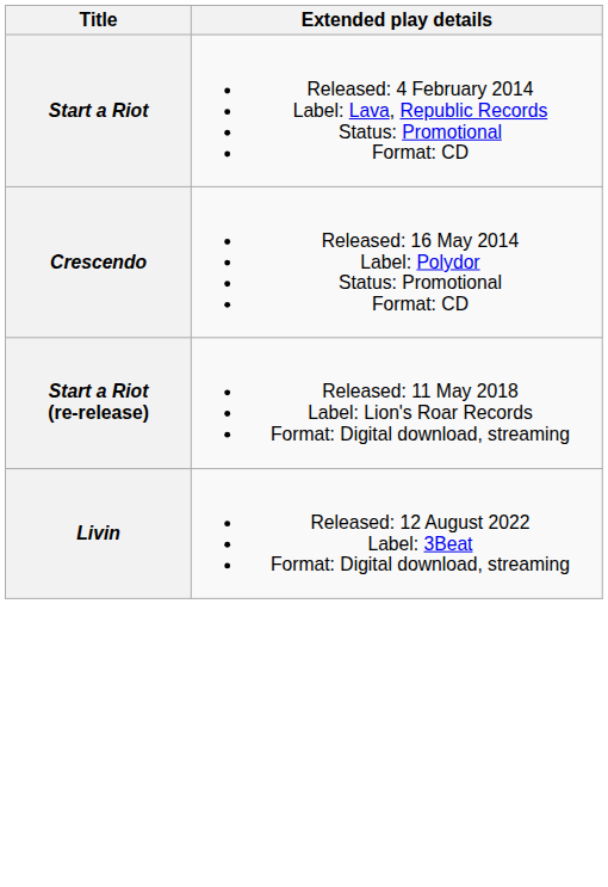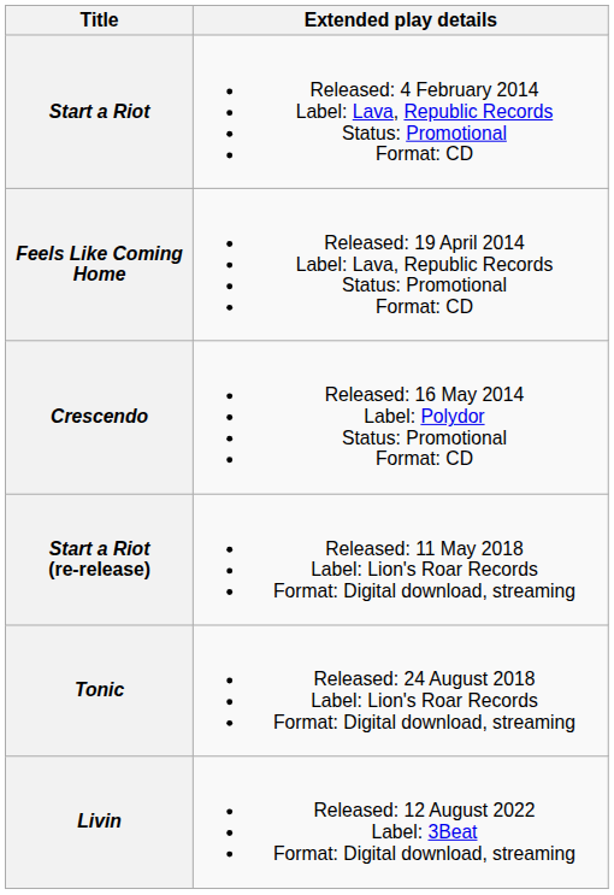 <table class="wikitable plainrowheaders" style="text-align:center;">
 <tr>
 <th scope="col" rowspan="1" style="width:9.5em;">Title</th>
 <th scope="col" rowspan="1" style="width:21.5em;">Extended play details</th>
 </tr>
 <tr>
 <th scope="row"><em>Start a Riot</em><br></th>
 <td><br><ul><li>Released: 4 February 2014</li><li>Label: <a href='#'>Lava</a>, <a href='#'>Republic Records</a></li><li>Status: <a href='#'>Promotional</a></li><li>Format: CD</li></ul></td>
 </tr>
 <tr>
+<th scope="row"><em>Feels Like Coming Home</em><br></th>
+<td><br><ul><li>Released: 19 April 2014</li><li>Label: Lava, Republic Records</li><li>Status: Promotional</li><li>Format: CD</li></ul></td>
+</tr>
+<tr>
 <th scope="row"><em>Crescendo</em><br></th>
 <td><br><ul><li>Released: 16 May 2014</li><li>Label: <a href='#'>Polydor</a></li><li>Status: Promotional</li><li>Format: CD</li></ul></td>
 </tr>
 <tr>
 <th scope="row"><em>Start a Riot</em><br><span>(re-release)</span></th>
 <td><br><ul><li>Released: 11 May 2018</li><li>Label: Lion's Roar Records</li><li>Format: Digital download, streaming</li></ul></td>
 </tr>
 <tr>
+<th scope="row"><em>Tonic</em></th>
+<td><br><ul><li>Released: 24 August 2018</li><li>Label: Lion's Roar Records</li><li>Format: Digital download, streaming</li></ul></td>
+</tr>
+<tr>
 <th scope="row"><em>Livin<strong></th>
 <td><br><ul><li>Released: 12 August 2022</li><li>Label: <a href='#'>3Beat</a></li><li>Format: Digital download, streaming</li></ul></td>
 </tr>
 </table>
